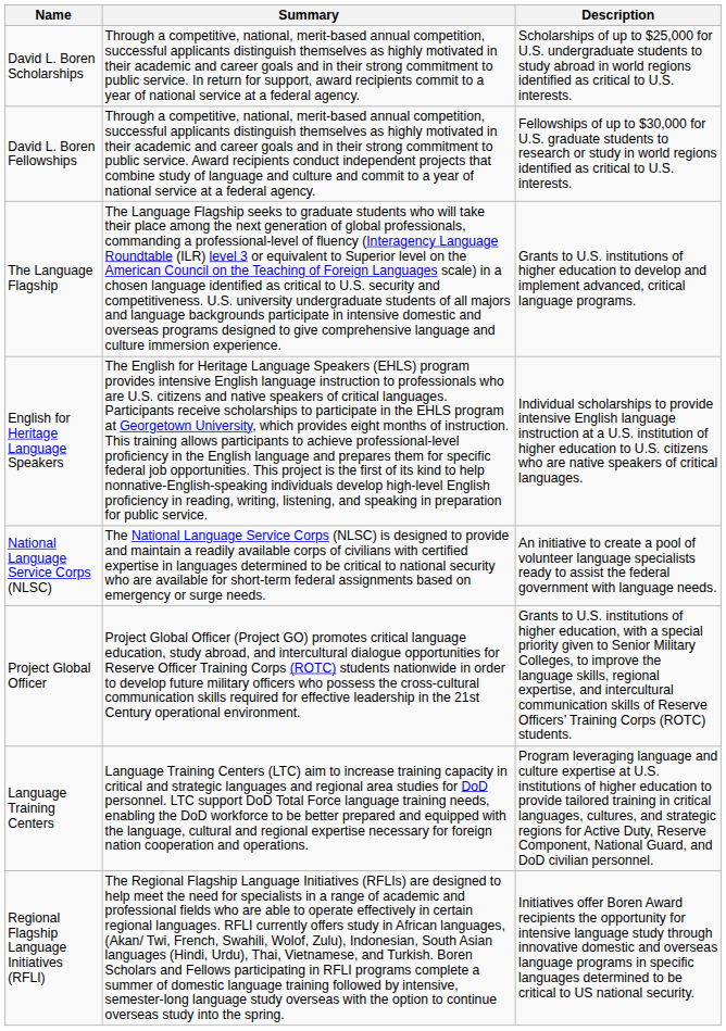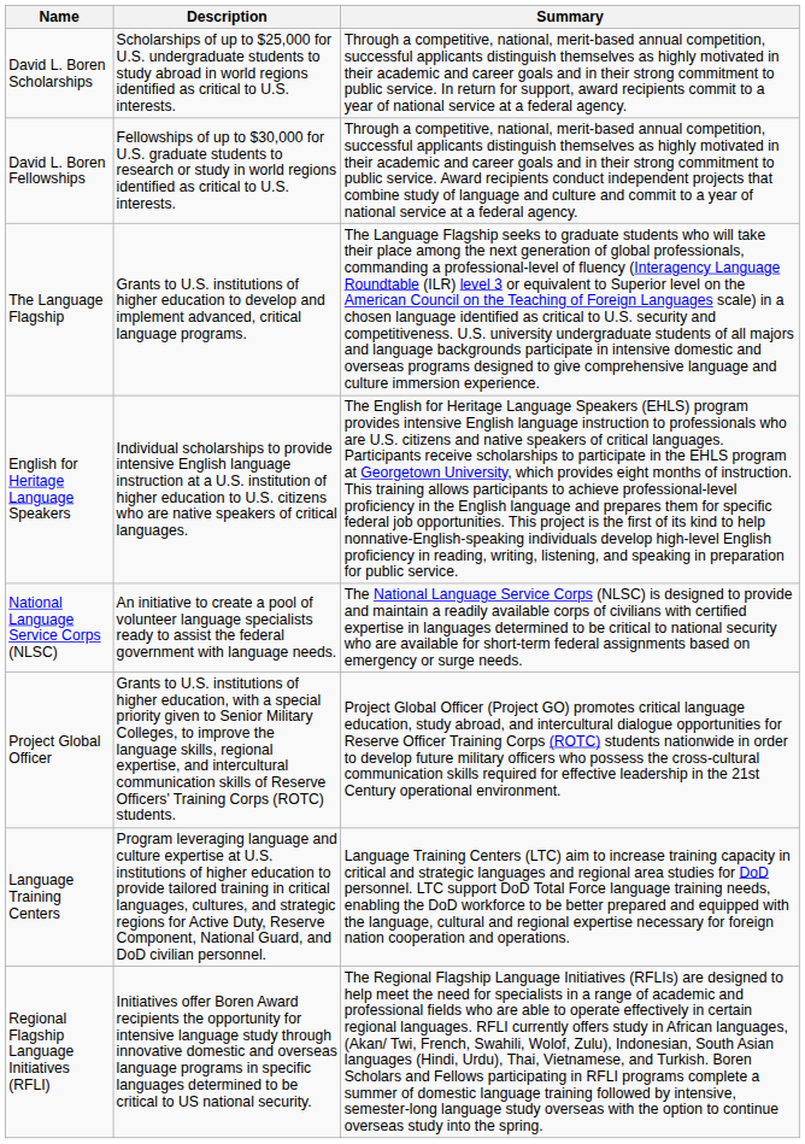 <table class="wikitable" border="1">
 <tr>
 <th>Name</th>
+<th>Description</th>
 <th>Summary</th>
-<th>Description</th>
 </tr>
 <tr>
 <td>David L. Boren Scholarships</td>
+<td>Scholarships of up to $25,000 for U.S. undergraduate students to study abroad in world regions identified as critical to U.S. interests.</td>
 <td>Through a competitive, national, merit-based annual competition, successful applicants distinguish themselves as highly motivated in their academic and career goals and in their strong commitment to public service. In return for support, award recipients commit to a year of national service at a federal agency.</td>
-<td>Scholarships of up to $25,000 for U.S. undergraduate students to study abroad in world regions identified as critical to U.S. interests.</td>
 </tr>
 <tr>
 <td>David L. Boren Fellowships</td>
+<td>Fellowships of up to $30,000 for U.S. graduate students to research or study in world regions identified as critical to U.S. interests.</td>
 <td>Through a competitive, national, merit-based annual competition, successful applicants distinguish themselves as highly motivated in their academic and career goals and in their strong commitment to public service. Award recipients conduct independent projects that combine study of language and culture and commit to a year of national service at a federal agency.</td>
-<td>Fellowships of up to $30,000 for U.S. graduate students to research or study in world regions identified as critical to U.S. interests.</td>
 </tr>
 <tr>
 <td>The Language Flagship</td>
+<td>Grants to U.S. institutions of higher education to develop and implement advanced, critical language programs.</td>
 <td>The Language Flagship seeks to graduate students who will take their place among the next generation of global professionals, commanding a professional-level of fluency (<a href='#'>Interagency Language Roundtable</a> (ILR) <a href='#'>level 3</a> or equivalent to Superior level on the <a href='#'>American Council on the Teaching of Foreign Languages</a> scale) in a chosen language identified as critical to U.S. security and competitiveness. U.S. university undergraduate students of all majors and language backgrounds participate in intensive domestic and overseas programs designed to give comprehensive language and culture immersion experience.</td>
-<td>Grants to U.S. institutions of higher education to develop and implement advanced, critical language programs.</td>
 </tr>
 <tr>
 <td>English for <a href='#'>Heritage Language</a> Speakers</td>
+<td>Individual scholarships to provide intensive English language instruction at a U.S. institution of higher education to U.S. citizens who are native speakers of critical languages.</td>
 <td>The English for Heritage Language Speakers (EHLS) program provides intensive English language instruction to professionals who are U.S. citizens and native speakers of critical languages. Participants receive scholarships to participate in the EHLS program at <a href='#'>Georgetown University</a>, which provides eight months of instruction. This training allows participants to achieve professional-level proficiency in the English language and prepares them for specific federal job opportunities. This project is the first of its kind to help nonnative-English-speaking individuals develop high-level English proficiency in reading, writing, listening, and speaking in preparation for public service.</td>
-<td>Individual scholarships to provide intensive English language instruction at a U.S. institution of higher education to U.S. citizens who are native speakers of critical languages.</td>
 </tr>
 <tr>
 <td><a href='#'>National Language Service Corps</a> (NLSC)</td>
+<td>An initiative to create a pool of volunteer language specialists ready to assist the federal government with language needs.</td>
 <td>The <a href='#'>National Language Service Corps</a> (NLSC) is designed to provide and maintain a readily available corps of civilians with certified expertise in languages determined to be critical to national security who are available for short-term federal assignments based on emergency or surge needs.</td>
-<td>An initiative to create a pool of volunteer language specialists ready to assist the federal government with language needs.</td>
 </tr>
 <tr>
 <td>Project Global Officer</td>
+<td>Grants to U.S. institutions of higher education, with a special priority given to Senior Military Colleges, to improve the language skills, regional expertise, and intercultural communication skills of Reserve Officers’ Training Corps (ROTC) students.</td>
 <td>Project Global Officer (Project GO) promotes critical language education, study abroad, and intercultural dialogue opportunities for Reserve Officer Training Corps <a href='#'>(ROTC)</a> students nationwide in order to develop future military officers who possess the cross-cultural communication skills required for effective leadership in the 21st Century operational environment.</td>
-<td>Grants to U.S. institutions of higher education, with a special priority given to Senior Military Colleges, to improve the language skills, regional expertise, and intercultural communication skills of Reserve Officers’ Training Corps (ROTC) students.</td>
 </tr>
 <tr>
 <td>Language Training Centers</td>
+<td>Program leveraging language and culture expertise at U.S. institutions of higher education to provide tailored training in critical languages, cultures, and strategic regions for Active Duty, Reserve Component, National Guard, and DoD civilian personnel.</td>
 <td>Language Training Centers (LTC) aim to increase training capacity in critical and strategic languages and regional area studies for <a href='#'>DoD</a> personnel. LTC support DoD Total Force language training needs, enabling the DoD workforce to be better prepared and equipped with the language, cultural and regional expertise necessary for foreign nation cooperation and operations.</td>
-<td>Program leveraging language and culture expertise at U.S. institutions of higher education to provide tailored training in critical languages, cultures, and strategic regions for Active Duty, Reserve Component, National Guard, and DoD civilian personnel.</td>
 </tr>
 <tr>
 <td>Regional Flagship Language Initiatives (RFLI)</td>
+<td>Initiatives offer Boren Award recipients the opportunity for intensive language study through innovative domestic and overseas language programs in specific languages determined to be critical to US national security.</td>
 <td>The Regional Flagship Language Initiatives (RFLIs) are designed to help meet the need for specialists in a range of academic and professional fields who are able to operate effectively in certain regional languages. RFLI currently offers study in African languages, (Akan/ Twi, French, Swahili, Wolof, Zulu), Indonesian, South Asian languages (Hindi, Urdu), Thai, Vietnamese, and Turkish. Boren Scholars and Fellows participating in RFLI programs complete a summer of domestic language training followed by intensive, semester-long language study overseas with the option to continue overseas study into the spring.</td>
-<td>Initiatives offer Boren Award recipients the opportunity for intensive language study through innovative domestic and overseas language programs in specific languages determined to be critical to US national security.</td>
 </tr>
 </table>
